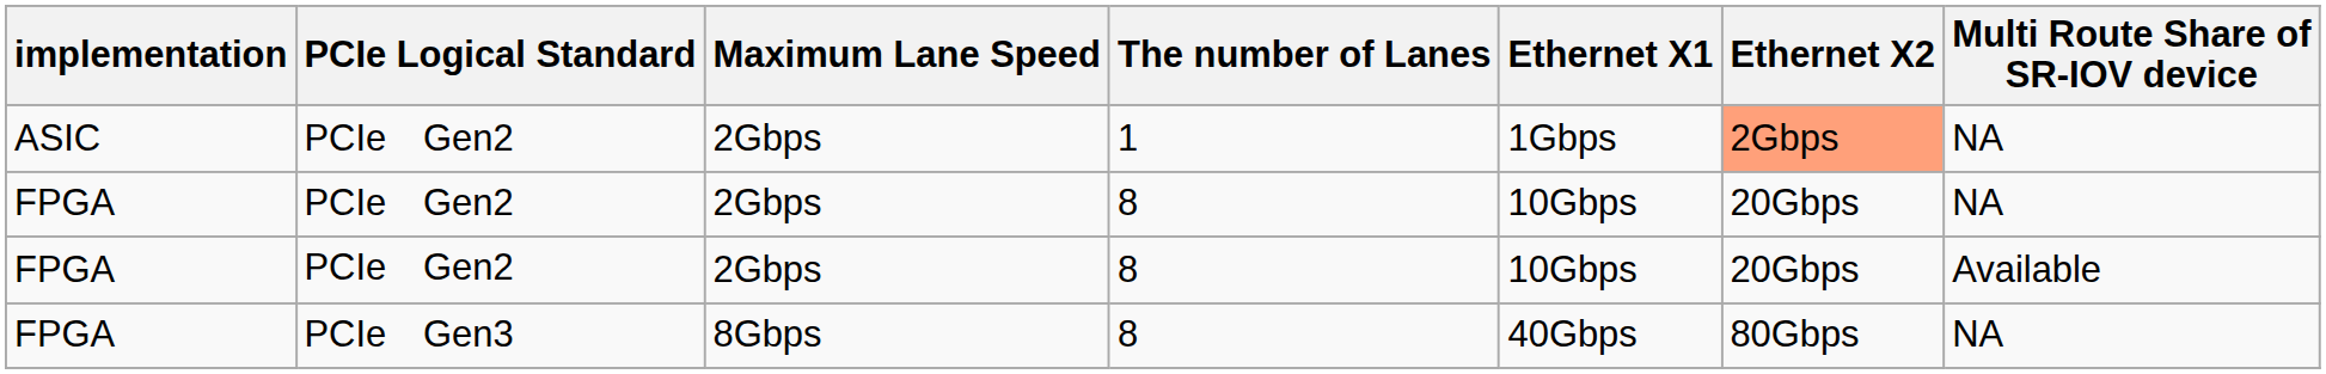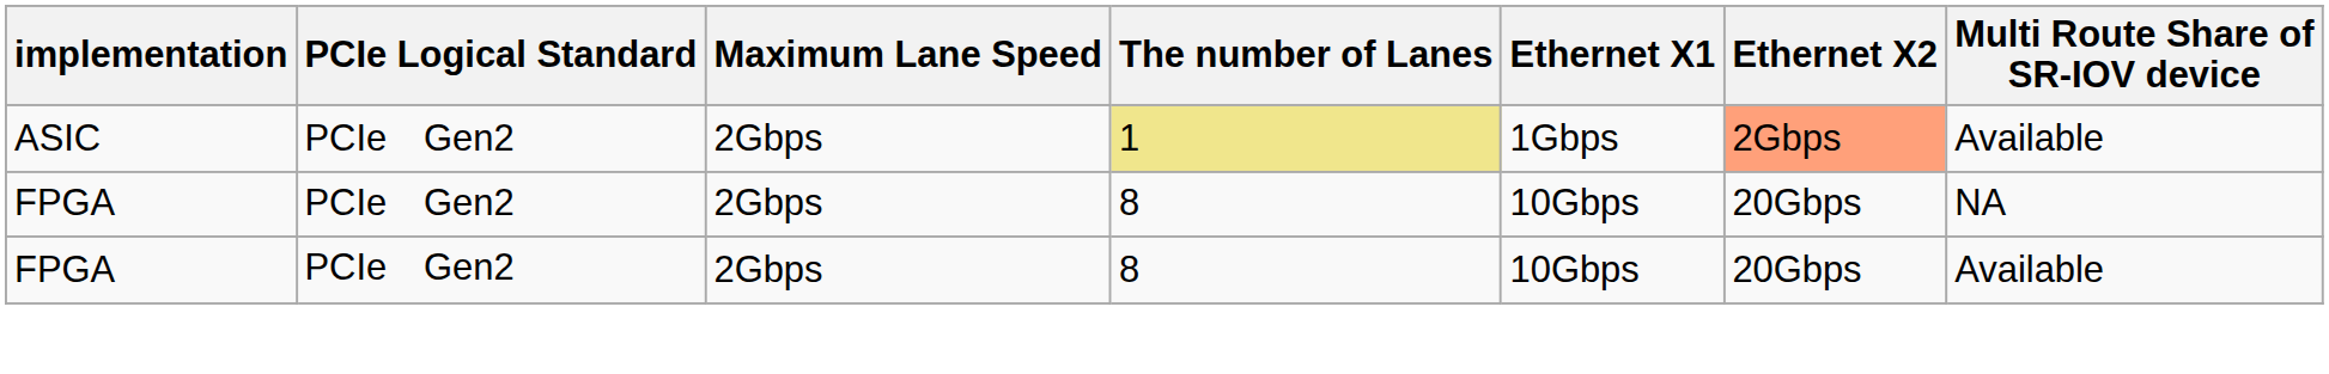 <table class="wikitable">
 <tr>
 <th>implementation</th>
 <th>PCIe Logical Standard</th>
 <th>Maximum Lane Speed</th>
 <th>The number of Lanes</th>
 <th>Ethernet X1</th>
 <th>Ethernet X2</th>
 <th>Multi Route Share of <br> SR-IOV device</th>
 </tr>
 <tr>
 <td>ASIC</td>
 <td>PCIe　Gen2</td>
 <td>2Gbps</td>
-<td>1</td>
+<td style="background: khaki;">1</td>
 <td>1Gbps</td>
 <td style="background: lightsalmon;">2Gbps</td>
-<td>NA</td>
+<td>Available</td>
 </tr>
 <tr>
 <td>FPGA</td>
 <td>PCIe　Gen2</td>
 <td>2Gbps</td>
 <td>8</td>
 <td>10Gbps</td>
 <td>20Gbps</td>
 <td>NA</td>
 </tr>
 <tr>
 <td>FPGA</td>
 <td>PCIe　Gen2</td>
 <td>2Gbps</td>
 <td>8</td>
 <td>10Gbps</td>
 <td>20Gbps</td>
 <td>Available</td>
 </tr>
-<tr>
-<td>FPGA</td>
-<td>PCIe　Gen3</td>
-<td>8Gbps</td>
-<td>8</td>
-<td>40Gbps</td>
-<td>80Gbps</td>
-<td>NA</td>
-</tr>
 </table>
